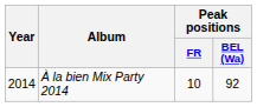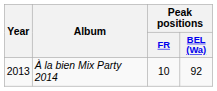 <table class="wikitable">
 <tr>
 <th align="center" rowspan="2" width="10">Year</th>
 <th align="center" rowspan="2" width="170">Album</th>
 <th align="center" colspan="2" width="20">Peak positions</th>
 </tr>
 <tr>
 <th scope="col" style="width:3em;font-size:90%;"><a href='#'>FR</a><br></th>
 <th scope="col" style="width:3em;font-size:90%;"><a href='#'>BEL <br>(Wa)</a><br></th>
 </tr>
 <tr>
-<td style="text-align:center;">2014</td>
+<td style="text-align:center;">2013</td>
 <td><em>À la bien Mix Party 2014</em></td>
 <td style="text-align:center;">10</td>
 <td style="text-align:center;">92</td>
 </tr>
 </table>
